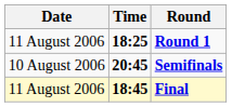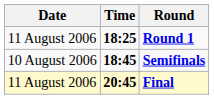 <table class="wikitable">
 <tr>
 <th>Date</th>
 <th>Time</th>
 <th>Round</th>
 </tr>
 <tr>
 <td>11 August 2006</td>
 <td><strong>18:25</strong></td>
 <td><strong><a href='#'>Round 1</a></strong></td>
 </tr>
 <tr>
 <td>10 August 2006</td>
-<td><strong>20:45</strong></td>
+<td><strong>18:45</strong></td>
 <td><strong><a href='#'>Semifinals</a></strong></td>
 </tr>
 <tr style=background:lemonchiffon>
 <td>11 August 2006</td>
-<td><strong>18:45</strong></td>
+<td><strong>20:45</strong></td>
 <td><strong><a href='#'>Final</a></strong></td>
 </tr>
 </table>
